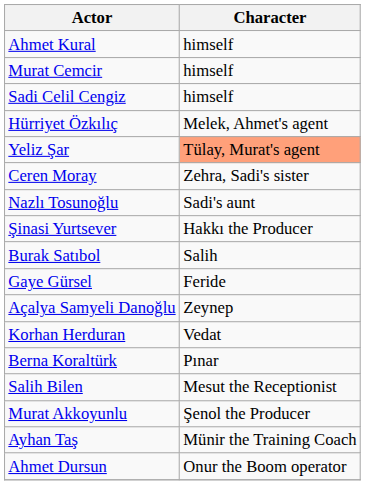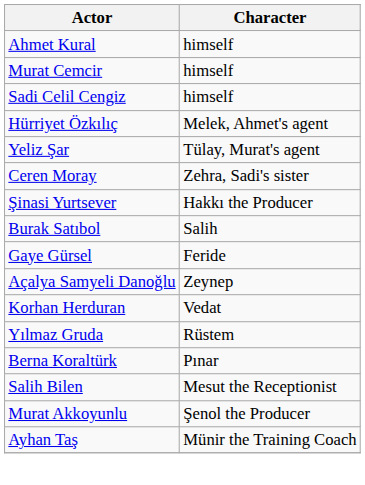 <table class="wikitable">
 <tr>
 <th>Actor</th>
 <th>Character</th>
 </tr>
 <tr>
 <td><a href='#'>Ahmet Kural</a></td>
 <td>himself</td>
 </tr>
 <tr>
 <td><a href='#'>Murat Cemcir</a></td>
 <td>himself</td>
 </tr>
 <tr>
 <td><a href='#'>Sadi Celil Cengiz</a></td>
 <td>himself</td>
 </tr>
 <tr>
 <td><a href='#'>Hürriyet Özkılıç</a></td>
 <td>Melek, Ahmet's agent</td>
 </tr>
 <tr>
 <td><a href='#'>Yeliz Şar</a></td>
-<td style="background: lightsalmon;">Tülay, Murat's agent</td>
+<td>Tülay, Murat's agent</td>
 </tr>
 <tr>
 <td><a href='#'>Ceren Moray</a></td>
 <td>Zehra, Sadi's sister</td>
-</tr>
-<tr>
-<td><a href='#'>Nazlı Tosunoğlu</a></td>
-<td>Sadi's aunt</td>
 </tr>
 <tr>
 <td><a href='#'>Şinasi Yurtsever</a></td>
 <td>Hakkı the Producer</td>
 </tr>
 <tr>
 <td><a href='#'>Burak Satıbol</a></td>
 <td>Salih</td>
 </tr>
 <tr>
 <td><a href='#'>Gaye Gürsel</a></td>
 <td>Feride</td>
 </tr>
 <tr>
 <td><a href='#'>Açalya Samyeli Danoğlu</a></td>
 <td>Zeynep</td>
 </tr>
 <tr>
 <td><a href='#'>Korhan Herduran</a></td>
 <td>Vedat</td>
 </tr>
 <tr>
+<td><a href='#'>Yılmaz Gruda</a></td>
+<td>Rüstem</td>
+</tr>
+<tr>
 <td><a href='#'>Berna Koraltürk</a></td>
 <td>Pınar</td>
 </tr>
 <tr>
 <td><a href='#'>Salih Bilen</a></td>
 <td>Mesut the Receptionist</td>
 </tr>
 <tr>
 <td><a href='#'>Murat Akkoyunlu</a></td>
 <td>Şenol the Producer</td>
 </tr>
 <tr>
 <td><a href='#'>Ayhan Taş</a></td>
 <td>Münir the Training Coach</td>
 </tr>
 <tr>
-<td><a href='#'>Ahmet Dursun</a></td>
-<td>Onur the Boom operator</td>
-</tr>
-<tr>
 </tr>
 </table>
